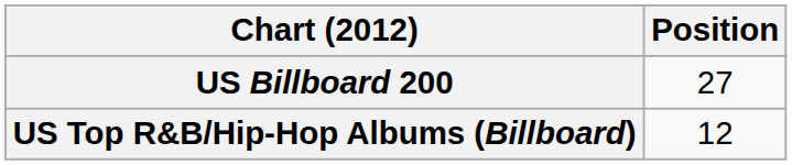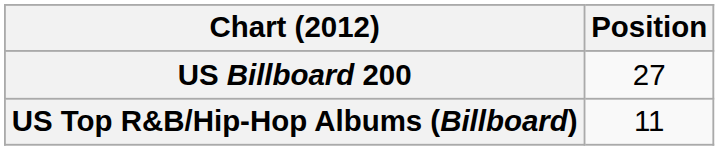 <table class="wikitable sortable plainrowheaders" style="text-align:center">
 <tr>
 <th scope="col">Chart (2012)</th>
 <th scope="col">Position</th>
 </tr>
 <tr>
 <th scope="row">US <em>Billboard</em> 200</th>
 <td>27</td>
 </tr>
 <tr>
 <th scope="row">US Top R&B/Hip-Hop Albums (<em>Billboard</em>)</th>
-<td>12</td>
+<td>11</td>
 </tr>
 </table>
